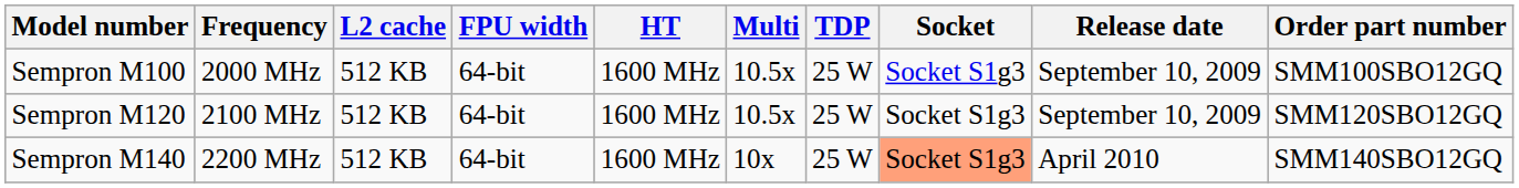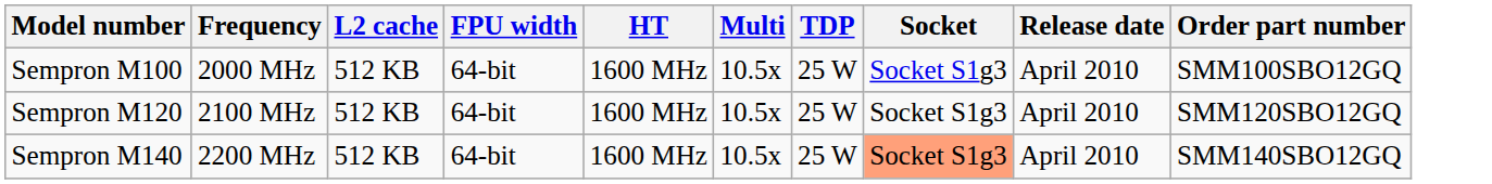 <table class="wikitable">
 <tr>
 <th>Model number</th>
 <th>Frequency</th>
 <th><a href='#'>L2 cache</a></th>
 <th><a href='#'>FPU width</a></th>
 <th><a href='#'>HT</a></th>
 <th><a href='#'>Multi</a></th>
 <th><a href='#'>TDP</a></th>
 <th>Socket</th>
 <th>Release date</th>
 <th>Order part number</th>
 </tr>
 <tr>
 <td>Sempron M100</td>
 <td>2000 MHz</td>
 <td>512 KB</td>
 <td>64-bit</td>
 <td>1600 MHz</td>
 <td>10.5x</td>
 <td>25 W</td>
 <td><a href='#'>Socket S1</a>g3</td>
-<td>September 10, 2009</td>
+<td>April 2010</td>
 <td>SMM100SBO12GQ</td>
 </tr>
 <tr>
 <td>Sempron M120</td>
 <td>2100 MHz</td>
 <td>512 KB</td>
 <td>64-bit</td>
 <td>1600 MHz</td>
 <td>10.5x</td>
 <td>25 W</td>
 <td>Socket S1g3</td>
-<td>September 10, 2009</td>
+<td>April 2010</td>
 <td>SMM120SBO12GQ</td>
 </tr>
 <tr>
 <td>Sempron M140</td>
 <td>2200 MHz</td>
 <td>512 KB</td>
 <td>64-bit</td>
 <td>1600 MHz</td>
-<td>10x</td>
+<td>10.5x</td>
 <td>25 W</td>
 <td style="background: lightsalmon;">Socket S1g3</td>
 <td>April 2010</td>
 <td>SMM140SBO12GQ</td>
 </tr>
 </table>
